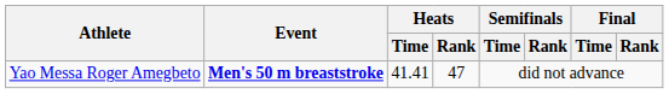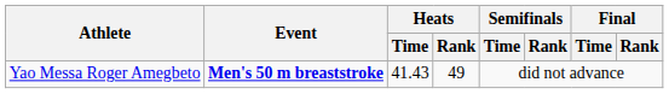 <table class=wikitable style="font-size:90%">
 <tr>
 <th rowspan="2">Athlete</th>
 <th rowspan="2">Event</th>
 <th colspan="2">Heats</th>
 <th colspan="2">Semifinals</th>
 <th colspan="2">Final</th>
 </tr>
 <tr>
 <th>Time</th>
 <th>Rank</th>
 <th>Time</th>
 <th>Rank</th>
 <th>Time</th>
 <th>Rank</th>
 </tr>
 <tr>
 <td rowspan="1"><a href='#'>Yao Messa Roger Amegbeto</a></td>
 <td><strong><a href='#'>Men's 50 m breaststroke</a></strong></td>
-<td align=center>41.41</td>
-<td align=center>47</td>
+<td align=center>41.43</td>
+<td align=center>49</td>
 <td align=center colspan=4>did not advance</td>
 </tr>
 </table>
